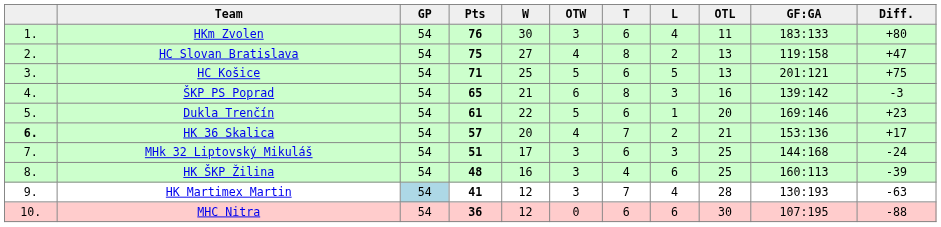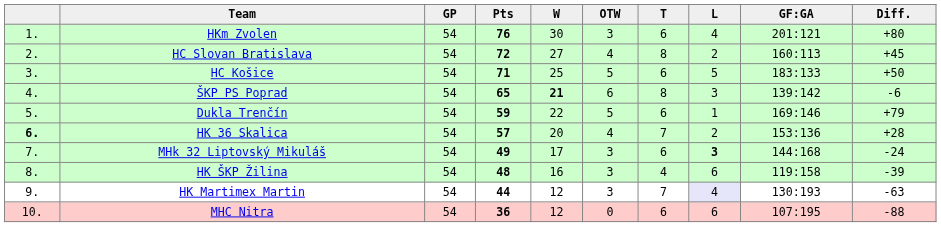 <table cellpadding="3" cellspacing="0" border="1" style="font-size: 95%; text-align: center; border: gray solid 1px; border-collapse: collapse;" width="50%">
 <tr bgcolor=#efefef>
 <th width="20"></th>
 <th width="185">Team</th>
 <th width="20">GP</th>
 <th width="20">Pts</th>
 <th width="20">W</th>
 <th width="20">OTW</th>
 <th width="20">T</th>
 <th width="20">L</th>
-<th width="20">OTL</th>
 <th width="20">GF:GA</th>
 <th width="20">Diff.</th>
 </tr>
 <tr align="center" bgcolor="#ccffcc">
 <td>1.</td>
 <td><a href='#'>HKm Zvolen</a></td>
 <td>54</td>
 <td><strong>76</strong></td>
 <td>30</td>
 <td>3</td>
 <td>6</td>
 <td>4</td>
-<td>11</td>
-<td>183:133</td>
+<td>201:121</td>
 <td>+80</td>
 </tr>
 <tr align="center" bgcolor="#ccffcc">
 <td>2.</td>
 <td><a href='#'>HC Slovan Bratislava</a></td>
 <td>54</td>
-<td><strong>75</strong></td>
+<td><strong>72</strong></td>
 <td>27</td>
 <td>4</td>
 <td>8</td>
 <td>2</td>
-<td>13</td>
-<td>119:158</td>
-<td>+47</td>
+<td>160:113</td>
+<td>+45</td>
 </tr>
 <tr align="center" bgcolor="#ccffcc">
 <td>3.</td>
 <td><a href='#'>HC Košice</a></td>
 <td>54</td>
 <td><strong>71</strong></td>
 <td>25</td>
 <td>5</td>
 <td>6</td>
 <td>5</td>
-<td>13</td>
-<td>201:121</td>
-<td>+75</td>
+<td>183:133</td>
+<td>+50</td>
 </tr>
 <tr align="center" bgcolor="#ccffcc">
 <td>4.</td>
 <td><a href='#'>ŠKP PS Poprad</a></td>
 <td>54</td>
 <td><strong>65</strong></td>
-<td>21</td>
+<td><strong>21</strong></td>
 <td>6</td>
 <td>8</td>
 <td>3</td>
-<td>16</td>
 <td>139:142</td>
-<td>-3</td>
+<td>-6</td>
 </tr>
 <tr align="center" bgcolor="#ccffcc">
 <td>5.</td>
 <td><a href='#'>Dukla Trenčín</a></td>
 <td>54</td>
-<td><strong>61</strong></td>
+<td><strong>59</strong></td>
 <td>22</td>
 <td>5</td>
 <td>6</td>
 <td>1</td>
-<td>20</td>
 <td>169:146</td>
-<td>+23</td>
+<td>+79</td>
 </tr>
 <tr align="center" bgcolor="#ccffcc">
 <td><strong>6.</strong></td>
 <td><a href='#'>HK 36 Skalica</a></td>
 <td>54</td>
 <td><strong>57</strong></td>
 <td>20</td>
 <td>4</td>
 <td>7</td>
 <td>2</td>
-<td>21</td>
 <td>153:136</td>
-<td>+17</td>
+<td>+28</td>
 </tr>
 <tr align="center" bgcolor="#ccffcc">
 <td>7.</td>
 <td><a href='#'>MHk 32 Liptovský Mikuláš</a></td>
 <td>54</td>
-<td><strong>51</strong></td>
+<td><strong>49</strong></td>
 <td>17</td>
 <td>3</td>
 <td>6</td>
-<td>3</td>
-<td>25</td>
+<td><strong>3</strong></td>
 <td>144:168</td>
 <td>-24</td>
 </tr>
 <tr align="center" bgcolor="#ccffcc">
 <td>8.</td>
 <td><a href='#'>HK ŠKP Žilina</a></td>
 <td>54</td>
 <td><strong>48</strong></td>
 <td>16</td>
 <td>3</td>
 <td>4</td>
 <td>6</td>
-<td>25</td>
-<td>160:113</td>
+<td>119:158</td>
 <td>-39</td>
 </tr>
 <tr align="center">
 <td>9.</td>
 <td><a href='#'>HK Martimex Martin</a></td>
-<td style="background: lightblue;">54</td>
-<td><strong>41</strong></td>
+<td>54</td>
+<td><strong>44</strong></td>
 <td>12</td>
 <td>3</td>
 <td>7</td>
-<td>4</td>
-<td>28</td>
+<td style="background: lavender;">4</td>
 <td>130:193</td>
 <td>-63</td>
 </tr>
 <tr align="center" bgcolor="#ffcccc">
 <td>10.</td>
 <td><a href='#'>MHC Nitra</a></td>
 <td>54</td>
 <td><strong>36</strong></td>
 <td>12</td>
 <td>0</td>
 <td>6</td>
 <td>6</td>
-<td>30</td>
 <td>107:195</td>
 <td>-88</td>
 </tr>
 </table>
